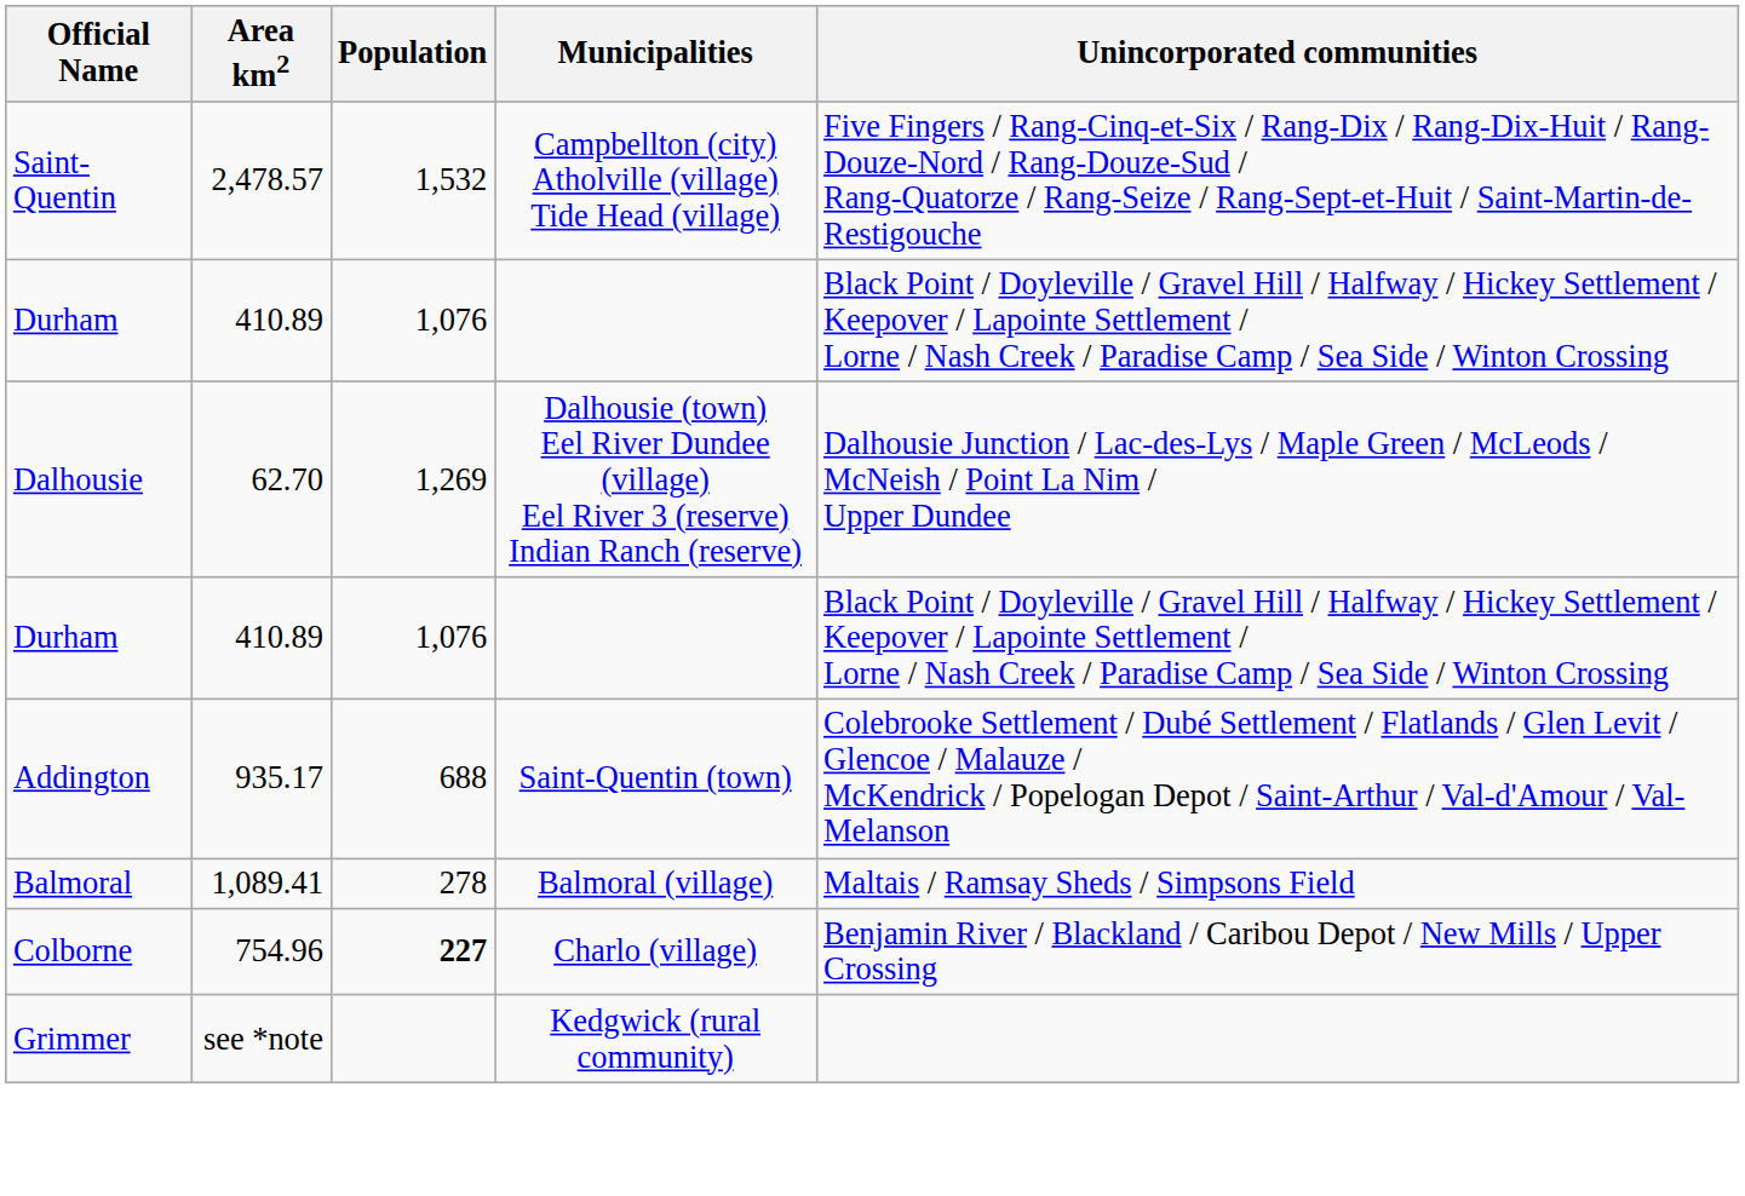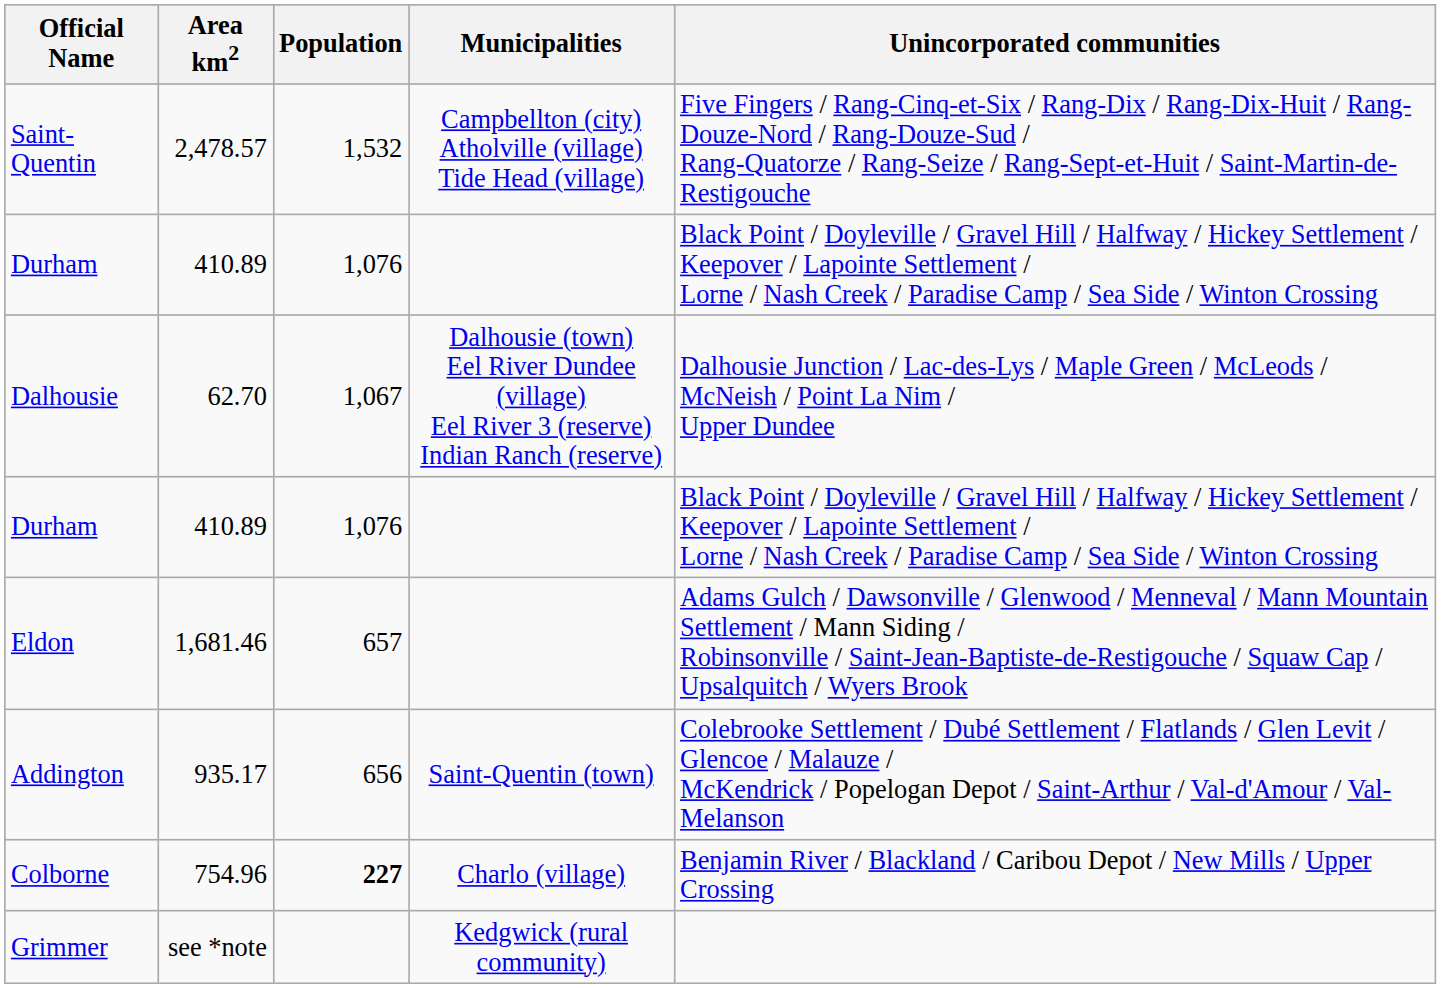 <table class="wikitable">
 <tr>
 <th>Official Name</th>
 <th>Area km<sup>2</sup></th>
 <th>Population</th>
 <th>Municipalities</th>
 <th>Unincorporated communities</th>
 </tr>
 <tr>
 <td><a href='#'>Saint-Quentin</a></td>
 <td align="right">2,478.57</td>
 <td align="right">1,532</td>
 <td align="center"><a href='#'>Campbellton (city)</a><br><a href='#'>Atholville (village)</a><br><a href='#'>Tide Head (village)</a></td>
 <td><a href='#'>Five Fingers</a> / <a href='#'>Rang-Cinq-et-Six</a> / <a href='#'>Rang-Dix</a> / <a href='#'>Rang-Dix-Huit</a> / <a href='#'>Rang-Douze-Nord</a> / <a href='#'>Rang-Douze-Sud</a> / <br><a href='#'>Rang-Quatorze</a> / <a href='#'>Rang-Seize</a> / <a href='#'>Rang-Sept-et-Huit</a> / <a href='#'>Saint-Martin-de-Restigouche</a></td>
 </tr>
 <tr>
 <td><a href='#'>Durham</a></td>
 <td align="right">410.89</td>
 <td align="right">1,076</td>
 <td align="center"></td>
 <td><a href='#'>Black Point</a> / <a href='#'>Doyleville</a> / <a href='#'>Gravel Hill</a> / <a href='#'>Halfway</a> / <a href='#'>Hickey Settlement</a> / <a href='#'>Keepover</a> / <a href='#'>Lapointe Settlement</a> / <br><a href='#'>Lorne</a> / <a href='#'>Nash Creek</a> / <a href='#'>Paradise Camp</a> / <a href='#'>Sea Side</a> / <a href='#'>Winton Crossing</a></td>
 </tr>
 <tr>
 <td><a href='#'>Dalhousie</a></td>
 <td align="right">62.70</td>
-<td align="right">1,269</td>
+<td align="right">1,067</td>
 <td align="center"><a href='#'>Dalhousie (town)</a><br><a href='#'>Eel River Dundee (village)</a><br><a href='#'>Eel River 3 (reserve)</a><br><a href='#'>Indian Ranch (reserve)</a></td>
 <td><a href='#'>Dalhousie Junction</a> / <a href='#'>Lac-des-Lys</a> / <a href='#'>Maple Green</a> / <a href='#'>McLeods</a> / <a href='#'>McNeish</a> / <a href='#'>Point La Nim</a> /<br><a href='#'>Upper Dundee</a></td>
 </tr>
 <tr>
 <td><a href='#'>Durham</a></td>
 <td align="right">410.89</td>
 <td align="right">1,076</td>
 <td align="center"></td>
 <td><a href='#'>Black Point</a> / <a href='#'>Doyleville</a> / <a href='#'>Gravel Hill</a> / <a href='#'>Halfway</a> / <a href='#'>Hickey Settlement</a> / <a href='#'>Keepover</a> / <a href='#'>Lapointe Settlement</a> / <br><a href='#'>Lorne</a> / <a href='#'>Nash Creek</a> / <a href='#'>Paradise Camp</a> / <a href='#'>Sea Side</a> / <a href='#'>Winton Crossing</a></td>
 </tr>
 <tr>
+<td><a href='#'>Eldon</a></td>
+<td align="right">1,681.46</td>
+<td align="right">657</td>
+<td align="center"></td>
+<td><a href='#'>Adams Gulch</a> / <a href='#'>Dawsonville</a> / <a href='#'>Glenwood</a> / <a href='#'>Menneval</a> / <a href='#'>Mann Mountain Settlement</a> / Mann Siding /<br><a href='#'>Robinsonville</a> / <a href='#'>Saint-Jean-Baptiste-de-Restigouche</a> / <a href='#'>Squaw Cap</a> / <a href='#'>Upsalquitch</a> / <a href='#'>Wyers Brook</a></td>
+</tr>
+<tr>
 <td><a href='#'>Addington</a></td>
 <td align="right">935.17</td>
-<td align="right">688</td>
+<td align="right">656</td>
 <td align="center"><a href='#'>Saint-Quentin (town)</a></td>
 <td><a href='#'>Colebrooke Settlement</a> / <a href='#'>Dubé Settlement</a> / <a href='#'>Flatlands</a> / <a href='#'>Glen Levit</a> / <a href='#'>Glencoe</a> / <a href='#'>Malauze</a> /<br><a href='#'>McKendrick</a> / Popelogan Depot / <a href='#'>Saint-Arthur</a> / <a href='#'>Val-d'Amour</a> / <a href='#'>Val-Melanson</a></td>
-</tr>
-<tr>
-<td><a href='#'>Balmoral</a></td>
-<td align="right">1,089.41</td>
-<td align="right">278</td>
-<td align="center"><a href='#'>Balmoral (village)</a></td>
-<td><a href='#'>Maltais</a> / <a href='#'>Ramsay Sheds</a> / <a href='#'>Simpsons Field</a></td>
 </tr>
 <tr>
 <td><a href='#'>Colborne</a></td>
 <td align="right">754.96</td>
 <td align="right"><strong>227</strong></td>
 <td align="center"><a href='#'>Charlo (village)</a></td>
 <td><a href='#'>Benjamin River</a> / <a href='#'>Blackland</a> / Caribou Depot / <a href='#'>New Mills</a> / <a href='#'>Upper Crossing</a></td>
 </tr>
 <tr>
 <td><a href='#'>Grimmer</a></td>
 <td align="right">see *note</td>
 <td align="right"></td>
 <td align="center"><a href='#'>Kedgwick (rural community)</a></td>
 <td align="center"></td>
 </tr>
 </table>
